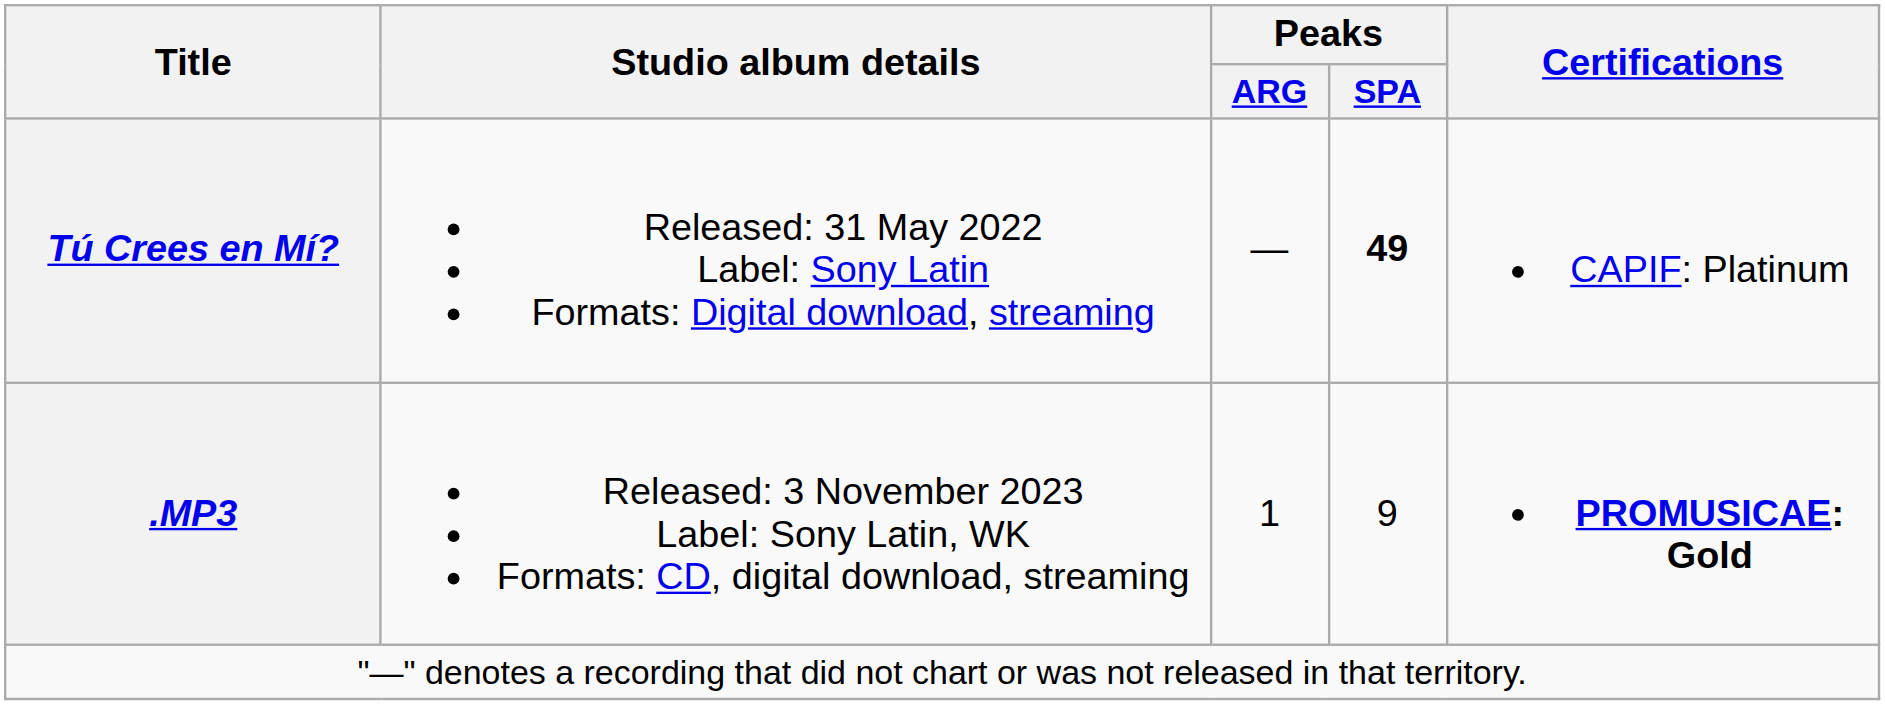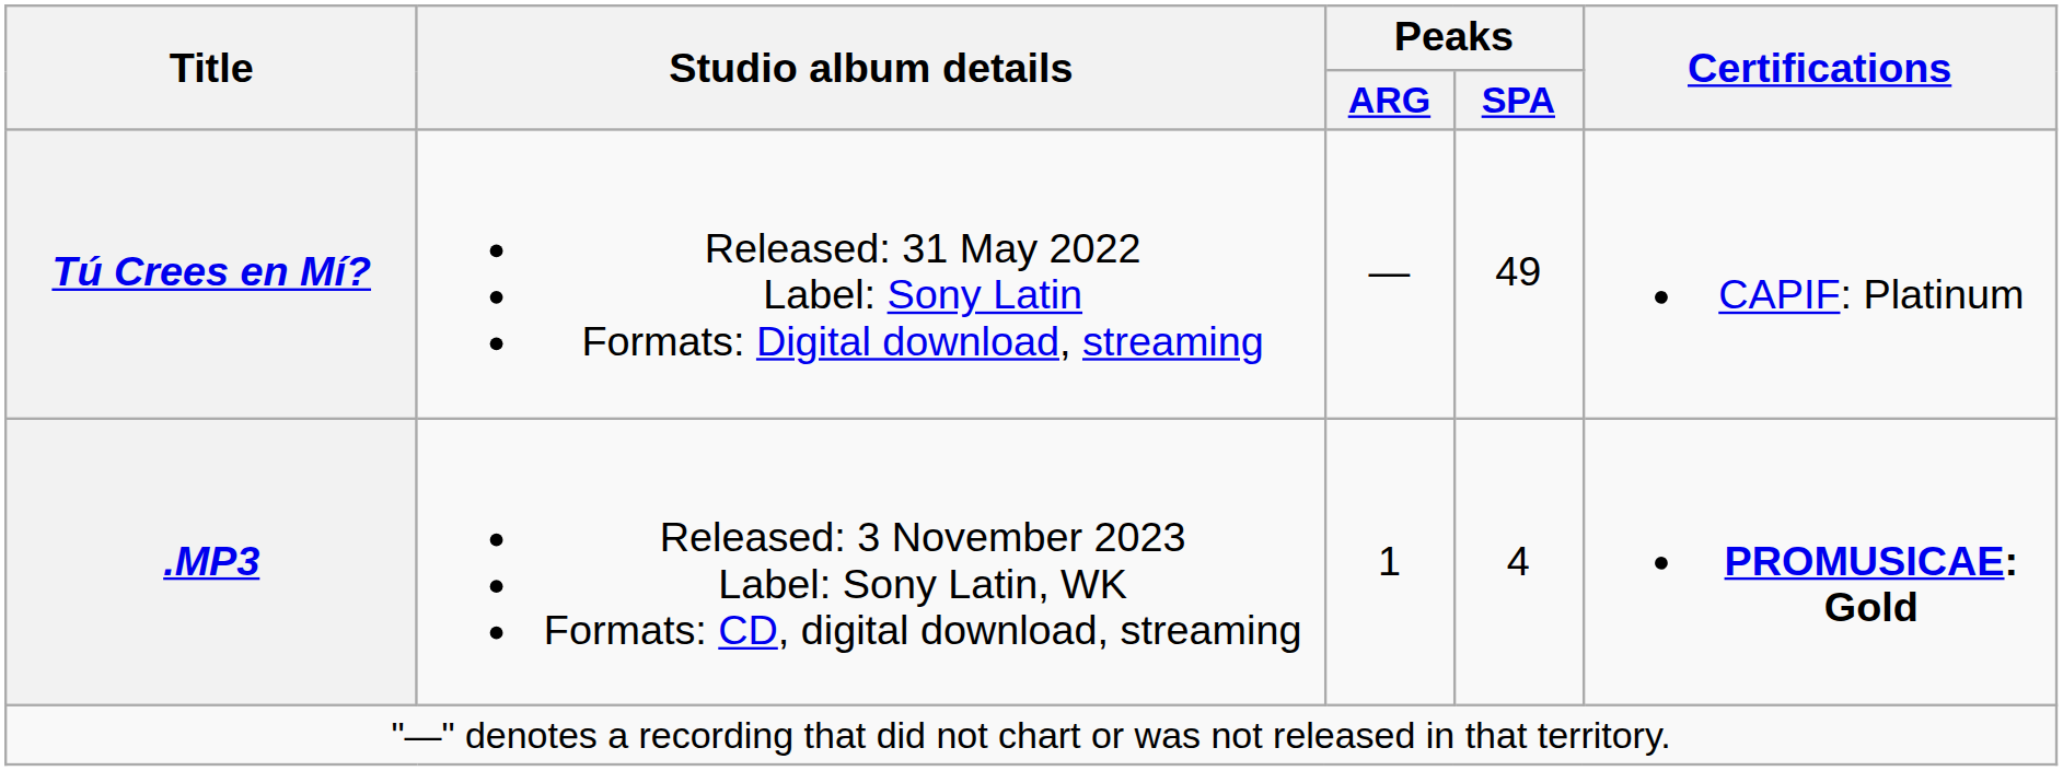 <table class="wikitable plainrowheaders" style="text-align:center;">
 <tr>
 <th scope="col" style="width:9.5em;" rowspan="2">Title</th>
 <th scope="col" style="width:21.5em;" rowspan="2">Studio album details</th>
 <th scope="col" colspan="2">Peaks</th>
 <th scope="col" rowspan="2" style="width:11em;"><a href='#'>Certifications</a></th>
 </tr>
 <tr>
 <th scope="col" style="width:3em;font-size:90%;"><a href='#'>ARG</a><br></th>
 <th scope="col" style="width:3em;font-size:90%;"><a href='#'>SPA</a><br></th>
 </tr>
 <tr>
 <th scope="row"><em><a href='#'>Tú Crees en Mí?</a></em></th>
 <td><br><ul><li>Released: 31 May 2022</li><li>Label: <a href='#'>Sony Latin</a></li><li>Formats: <a href='#'>Digital download</a>, <a href='#'>streaming</a></li></ul></td>
 <td>—</td>
-<td><strong>49</strong></td>
+<td>49</td>
 <td><br><ul><li><a href='#'>CAPIF</a>: Platinum</li></ul></td>
 </tr>
 <tr>
 <th scope="row"><em><a href='#'>.MP3</a></em></th>
 <td><br><ul><li>Released: 3 November 2023</li><li>Label: Sony Latin, WK</li><li>Formats: <a href='#'>CD</a>, digital download, streaming</li></ul></td>
 <td>1</td>
-<td>9</td>
+<td>4</td>
 <td><strong><br><ul><li><a href='#'>PROMUSICAE</a>: Gold</li></ul></strong></td>
 </tr>
 <tr>
 <td colspan="14" style="font-size:90%">"—" denotes a recording that did not chart or was not released in that territory.</td>
 </tr>
 </table>
